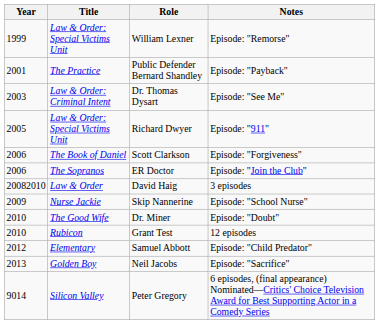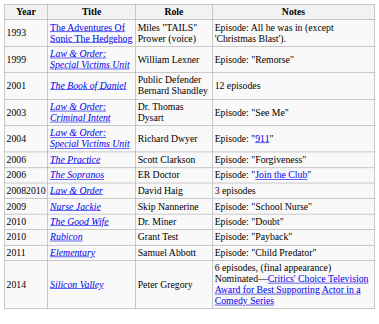 <table class="wikitable sortable">
 <tr>
 <th>Year</th>
 <th>Title</th>
 <th>Role</th>
 <th>Notes</th>
+</tr>
+<tr>
+<td>1993</td>
+<td><a href='#'>The Adventures Of Sonic The Hedgehog</a></td>
+<td>Miles "TAILS" Prower (voice)</td>
+<td>Episode: All he was in (except 'Christmas Blast').</td>
 </tr>
 <tr>
 <td>1999</td>
 <td><em><a href='#'>Law & Order: Special Victims Unit</a></em></td>
 <td>William Lexner</td>
 <td>Episode: "Remorse"</td>
 </tr>
 <tr>
 <td>2001</td>
-<td><em><a href='#'>The Practice</a></em></td>
+<td><em><a href='#'>The Book of Daniel</a></em></td>
 <td>Public Defender Bernard Shandley</td>
-<td>Episode: "Payback"</td>
+<td>12 episodes</td>
 </tr>
 <tr>
 <td>2003</td>
 <td><em><a href='#'>Law & Order: Criminal Intent</a></em></td>
 <td>Dr. Thomas Dysart</td>
 <td>Episode: "See Me"</td>
 </tr>
 <tr>
-<td>2005</td>
+<td>2004</td>
 <td><em><a href='#'>Law & Order: Special Victims Unit</a></em></td>
 <td>Richard Dwyer</td>
 <td>Episode: "<a href='#'>911</a>"</td>
 </tr>
 <tr>
 <td>2006</td>
-<td><em><a href='#'>The Book of Daniel</a></em></td>
+<td><em><a href='#'>The Practice</a></em></td>
 <td>Scott Clarkson</td>
 <td>Episode: "Forgiveness"</td>
 </tr>
 <tr>
 <td>2006</td>
 <td><em><a href='#'>The Sopranos</a></em></td>
 <td>ER Doctor</td>
 <td>Episode: "<a href='#'>Join the Club</a>"</td>
 </tr>
 <tr>
 <td>20082010</td>
 <td><em><a href='#'>Law & Order</a></em></td>
 <td>David Haig</td>
 <td>3 episodes</td>
 </tr>
 <tr>
 <td>2009</td>
 <td><em><a href='#'>Nurse Jackie</a></em></td>
 <td>Skip Nannerine</td>
 <td>Episode: "School Nurse"</td>
 </tr>
 <tr>
 <td>2010</td>
 <td><em><a href='#'>The Good Wife</a></em></td>
 <td>Dr. Miner</td>
 <td>Episode: "Doubt"</td>
 </tr>
 <tr>
 <td>2010</td>
 <td><em><a href='#'>Rubicon</a></em></td>
 <td>Grant Test</td>
-<td>12 episodes</td>
+<td>Episode: "Payback"</td>
 </tr>
 <tr>
-<td>2012</td>
+<td>2011</td>
 <td><em><a href='#'>Elementary</a></em></td>
 <td>Samuel Abbott</td>
 <td>Episode: "Child Predator"</td>
 </tr>
 <tr>
-<td>2013</td>
-<td><em><a href='#'>Golden Boy</a></em></td>
-<td>Neil Jacobs</td>
-<td>Episode: "Sacrifice"</td>
-</tr>
-<tr>
-<td>9014</td>
+<td>2014</td>
 <td><em><a href='#'>Silicon Valley</a></em></td>
 <td>Peter Gregory</td>
 <td>6 episodes, (final appearance)<br>Nominated—<a href='#'>Critics' Choice Television Award for Best Supporting Actor in a Comedy Series</a></td>
 </tr>
 </table>
